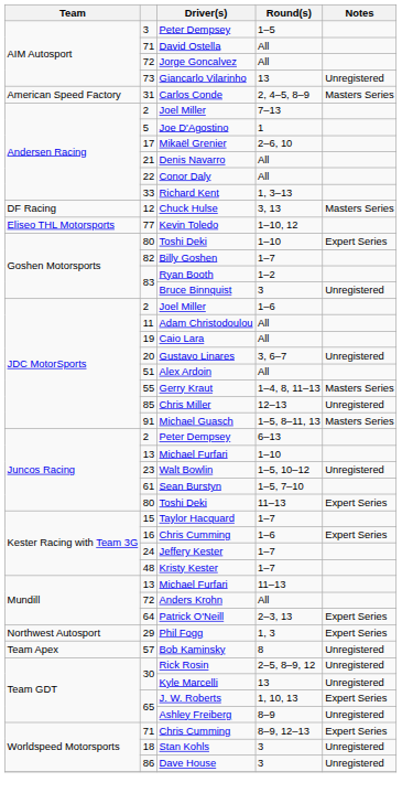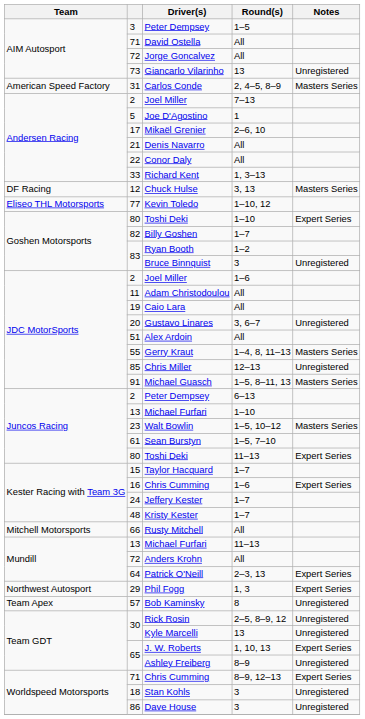 <table class="wikitable" style="font-size: 85%">
 <tr>
 <th>Team</th>
 <th></th>
 <th>Driver(s)</th>
 <th>Round(s)</th>
 <th>Notes</th>
 </tr>
 <tr>
 <td rowspan="4">AIM Autosport</td>
 <td>3</td>
 <td> <a href='#'>Peter Dempsey</a></td>
 <td>1–5</td>
 <td></td>
 </tr>
 <tr>
 <td>71</td>
 <td> <a href='#'>David Ostella</a></td>
 <td>All</td>
 <td></td>
 </tr>
 <tr>
 <td>72</td>
 <td> <a href='#'>Jorge Goncalvez</a></td>
 <td>All</td>
 <td></td>
 </tr>
 <tr>
 <td>73</td>
 <td> <a href='#'>Giancarlo Vilarinho</a></td>
 <td>13</td>
 <td>Unregistered</td>
 </tr>
 <tr>
 <td rowspan="1">American Speed Factory</td>
 <td>31</td>
 <td> <a href='#'>Carlos Conde</a></td>
 <td>2, 4–5, 8–9</td>
 <td>Masters Series</td>
 </tr>
 <tr>
 <td rowspan="6"><a href='#'>Andersen Racing</a></td>
 <td>2</td>
 <td> <a href='#'>Joel Miller</a></td>
 <td>7–13</td>
 <td></td>
 </tr>
 <tr>
 <td>5</td>
 <td> <a href='#'>Joe D'Agostino</a></td>
 <td>1</td>
 <td></td>
 </tr>
 <tr>
 <td>17</td>
 <td> <a href='#'>Mikaël Grenier</a></td>
 <td>2–6, 10</td>
 <td></td>
 </tr>
 <tr>
 <td>21</td>
 <td> <a href='#'>Denis Navarro</a></td>
 <td>All</td>
 <td></td>
 </tr>
 <tr>
 <td>22</td>
 <td> <a href='#'>Conor Daly</a></td>
 <td>All</td>
 <td></td>
 </tr>
 <tr>
 <td>33</td>
 <td> <a href='#'>Richard Kent</a></td>
 <td>1, 3–13</td>
 <td></td>
 </tr>
 <tr>
 <td rowspan="1">DF Racing</td>
 <td>12</td>
 <td> <a href='#'>Chuck Hulse</a></td>
 <td>3, 13</td>
 <td>Masters Series</td>
 </tr>
 <tr>
 <td rowspan="1"><a href='#'>Eliseo THL Motorsports</a></td>
 <td>77</td>
 <td> <a href='#'>Kevin Toledo</a></td>
 <td>1–10, 12</td>
 <td></td>
 </tr>
 <tr>
 <td rowspan="4">Goshen Motorsports</td>
 <td>80</td>
 <td> <a href='#'>Toshi Deki</a></td>
 <td>1–10</td>
 <td>Expert Series</td>
 </tr>
 <tr>
 <td>82</td>
 <td> <a href='#'>Billy Goshen</a></td>
 <td>1–7</td>
 <td></td>
 </tr>
 <tr>
 <td rowspan="2">83</td>
 <td> <a href='#'>Ryan Booth</a></td>
 <td>1–2</td>
 <td></td>
 </tr>
 <tr>
 <td> <a href='#'>Bruce Binnquist</a></td>
 <td>3</td>
 <td>Unregistered</td>
 </tr>
 <tr>
 <td rowspan="8"><a href='#'>JDC MotorSports</a></td>
 <td>2</td>
 <td> <a href='#'>Joel Miller</a></td>
 <td>1–6</td>
 <td></td>
 </tr>
 <tr>
 <td>11</td>
 <td> <a href='#'>Adam Christodoulou</a></td>
 <td>All</td>
 <td></td>
 </tr>
 <tr>
 <td>19</td>
 <td> <a href='#'>Caio Lara</a></td>
 <td>All</td>
 <td></td>
 </tr>
 <tr>
 <td>20</td>
 <td> <a href='#'>Gustavo Linares</a></td>
 <td>3, 6–7</td>
 <td>Unregistered</td>
 </tr>
 <tr>
 <td>51</td>
 <td> <a href='#'>Alex Ardoin</a></td>
 <td>All</td>
 <td></td>
 </tr>
 <tr>
 <td>55</td>
 <td> <a href='#'>Gerry Kraut</a></td>
 <td>1–4, 8, 11–13</td>
 <td>Masters Series</td>
 </tr>
 <tr>
 <td>85</td>
 <td> <a href='#'>Chris Miller</a></td>
 <td>12–13</td>
 <td>Unregistered</td>
 </tr>
 <tr>
 <td>91</td>
 <td> <a href='#'>Michael Guasch</a></td>
 <td>1–5, 8–11, 13</td>
 <td>Masters Series</td>
 </tr>
 <tr>
 <td rowspan="5"><a href='#'>Juncos Racing</a></td>
 <td>2</td>
 <td> <a href='#'>Peter Dempsey</a></td>
 <td>6–13</td>
 <td></td>
 </tr>
 <tr>
 <td>13</td>
 <td> <a href='#'>Michael Furfari</a></td>
 <td>1–10</td>
 <td></td>
 </tr>
 <tr>
 <td>23</td>
 <td> <a href='#'>Walt Bowlin</a></td>
 <td>1–5, 10–12</td>
-<td>Unregistered</td>
+<td>Masters Series</td>
 </tr>
 <tr>
 <td>61</td>
 <td> <a href='#'>Sean Burstyn</a></td>
 <td>1–5, 7–10</td>
 <td></td>
 </tr>
 <tr>
 <td>80</td>
 <td> <a href='#'>Toshi Deki</a></td>
 <td>11–13</td>
 <td>Expert Series</td>
 </tr>
 <tr>
 <td rowspan="4">Kester Racing with <a href='#'>Team 3G</a></td>
 <td>15</td>
 <td> <a href='#'>Taylor Hacquard</a></td>
 <td>1–7</td>
 <td></td>
 </tr>
 <tr>
 <td>16</td>
 <td> <a href='#'>Chris Cumming</a></td>
 <td>1–6</td>
 <td>Expert Series</td>
 </tr>
 <tr>
 <td>24</td>
 <td> <a href='#'>Jeffery Kester</a></td>
 <td>1–7</td>
 <td></td>
 </tr>
 <tr>
 <td>48</td>
 <td> <a href='#'>Kristy Kester</a></td>
 <td>1–7</td>
+<td></td>
+</tr>
+<tr>
+<td rowspan="1">Mitchell Motorsports</td>
+<td>66</td>
+<td> <a href='#'>Rusty Mitchell</a></td>
+<td>All</td>
 <td></td>
 </tr>
 <tr>
 <td rowspan="3">Mundill</td>
 <td>13</td>
 <td> <a href='#'>Michael Furfari</a></td>
 <td>11–13</td>
 <td></td>
 </tr>
 <tr>
 <td>72</td>
 <td> <a href='#'>Anders Krohn</a></td>
 <td>All</td>
 <td></td>
 </tr>
 <tr>
 <td>64</td>
 <td> <a href='#'>Patrick O'Neill</a></td>
 <td>2–3, 13</td>
 <td>Expert Series</td>
 </tr>
 <tr>
 <td rowspan="1">Northwest Autosport</td>
 <td>29</td>
 <td> <a href='#'>Phil Fogg</a></td>
 <td>1, 3</td>
 <td>Expert Series</td>
 </tr>
 <tr>
 <td rowspan="1">Team Apex</td>
 <td>57</td>
 <td> <a href='#'>Bob Kaminsky</a></td>
 <td>8</td>
 <td>Unregistered</td>
 </tr>
 <tr>
 <td rowspan="4">Team GDT</td>
 <td rowspan="2">30</td>
 <td> <a href='#'>Rick Rosin</a></td>
 <td>2–5, 8–9, 12</td>
 <td>Unregistered</td>
 </tr>
 <tr>
 <td> <a href='#'>Kyle Marcelli</a></td>
 <td>13</td>
 <td>Unregistered</td>
 </tr>
 <tr>
 <td rowspan="2">65</td>
 <td> <a href='#'>J. W. Roberts</a></td>
 <td>1, 10, 13</td>
 <td>Expert Series</td>
 </tr>
 <tr>
 <td> <a href='#'>Ashley Freiberg</a></td>
 <td>8–9</td>
 <td>Unregistered</td>
 </tr>
 <tr>
 <td rowspan="3">Worldspeed Motorsports</td>
 <td>71</td>
 <td> <a href='#'>Chris Cumming</a></td>
 <td>8–9, 12–13</td>
 <td>Expert Series</td>
 </tr>
 <tr>
 <td>18</td>
 <td> <a href='#'>Stan Kohls</a></td>
 <td>3</td>
 <td>Unregistered</td>
 </tr>
 <tr>
 <td>86</td>
 <td> <a href='#'>Dave House</a></td>
 <td>3</td>
 <td>Unregistered</td>
 </tr>
 <tr>
 </tr>
 </table>
